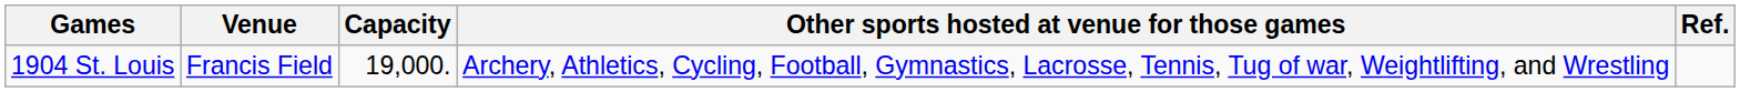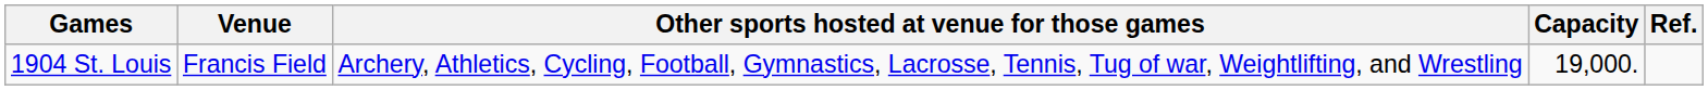 <table class="wikitable sortable">
 <tr>
 <th>Games</th>
 <th>Venue</th>
+<th>Other sports hosted at venue for those games</th>
 <th>Capacity</th>
-<th>Other sports hosted at venue for those games</th>
 <th>Ref.</th>
 </tr>
 <tr>
 <td><a href='#'>1904 St. Louis</a></td>
 <td><a href='#'>Francis Field</a></td>
+<td><a href='#'>Archery</a>, <a href='#'>Athletics</a>, <a href='#'>Cycling</a>, <a href='#'>Football</a>, <a href='#'>Gymnastics</a>, <a href='#'>Lacrosse</a>, <a href='#'>Tennis</a>, <a href='#'>Tug of war</a>, <a href='#'>Weightlifting</a>, and <a href='#'>Wrestling</a></td>
 <td align="right">19,000.</td>
-<td><a href='#'>Archery</a>, <a href='#'>Athletics</a>, <a href='#'>Cycling</a>, <a href='#'>Football</a>, <a href='#'>Gymnastics</a>, <a href='#'>Lacrosse</a>, <a href='#'>Tennis</a>, <a href='#'>Tug of war</a>, <a href='#'>Weightlifting</a>, and <a href='#'>Wrestling</a></td>
 <td align=center></td>
 </tr>
 </table>
